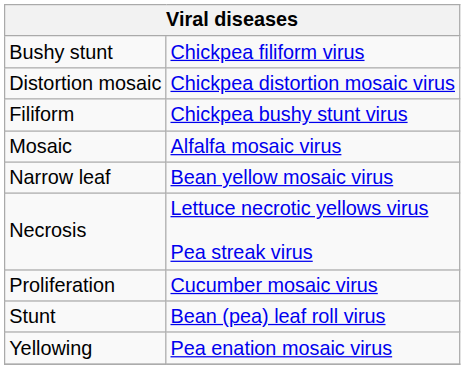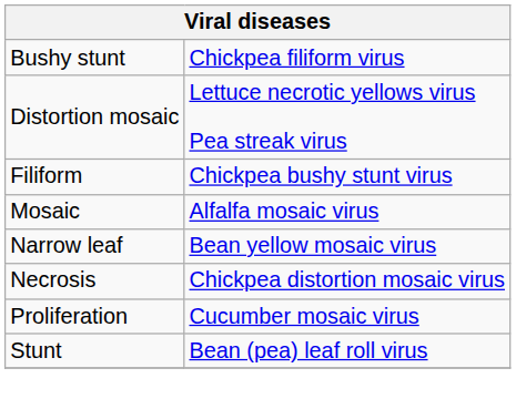 <table class="wikitable" style="clear">
 <tr>
 <th colspan=2><strong>Viral diseases</strong><br></th>
 </tr>
 <tr>
 <td>Bushy stunt</td>
 <td><a href='#'>Chickpea filiform virus</a></td>
 </tr>
 <tr>
 <td>Distortion mosaic</td>
-<td><a href='#'>Chickpea distortion mosaic virus</a></td>
+<td><a href='#'>Lettuce necrotic yellows virus</a> <br><br><a href='#'>Pea streak virus</a></td>
 </tr>
 <tr>
 <td>Filiform</td>
 <td><a href='#'>Chickpea bushy stunt virus</a></td>
 </tr>
 <tr>
 <td>Mosaic</td>
 <td><a href='#'>Alfalfa mosaic virus</a></td>
 </tr>
 <tr>
 <td>Narrow leaf</td>
 <td><a href='#'>Bean yellow mosaic virus</a></td>
 </tr>
 <tr>
 <td>Necrosis</td>
-<td><a href='#'>Lettuce necrotic yellows virus</a> <br><br><a href='#'>Pea streak virus</a></td>
+<td><a href='#'>Chickpea distortion mosaic virus</a></td>
 </tr>
 <tr>
 <td>Proliferation</td>
 <td><a href='#'>Cucumber mosaic virus</a></td>
 </tr>
 <tr>
 <td>Stunt</td>
 <td><a href='#'>Bean (pea) leaf roll virus</a></td>
 </tr>
 <tr>
-<td>Yellowing</td>
-<td><a href='#'>Pea enation mosaic virus</a></td>
-</tr>
-<tr>
 </tr>
 </table>
